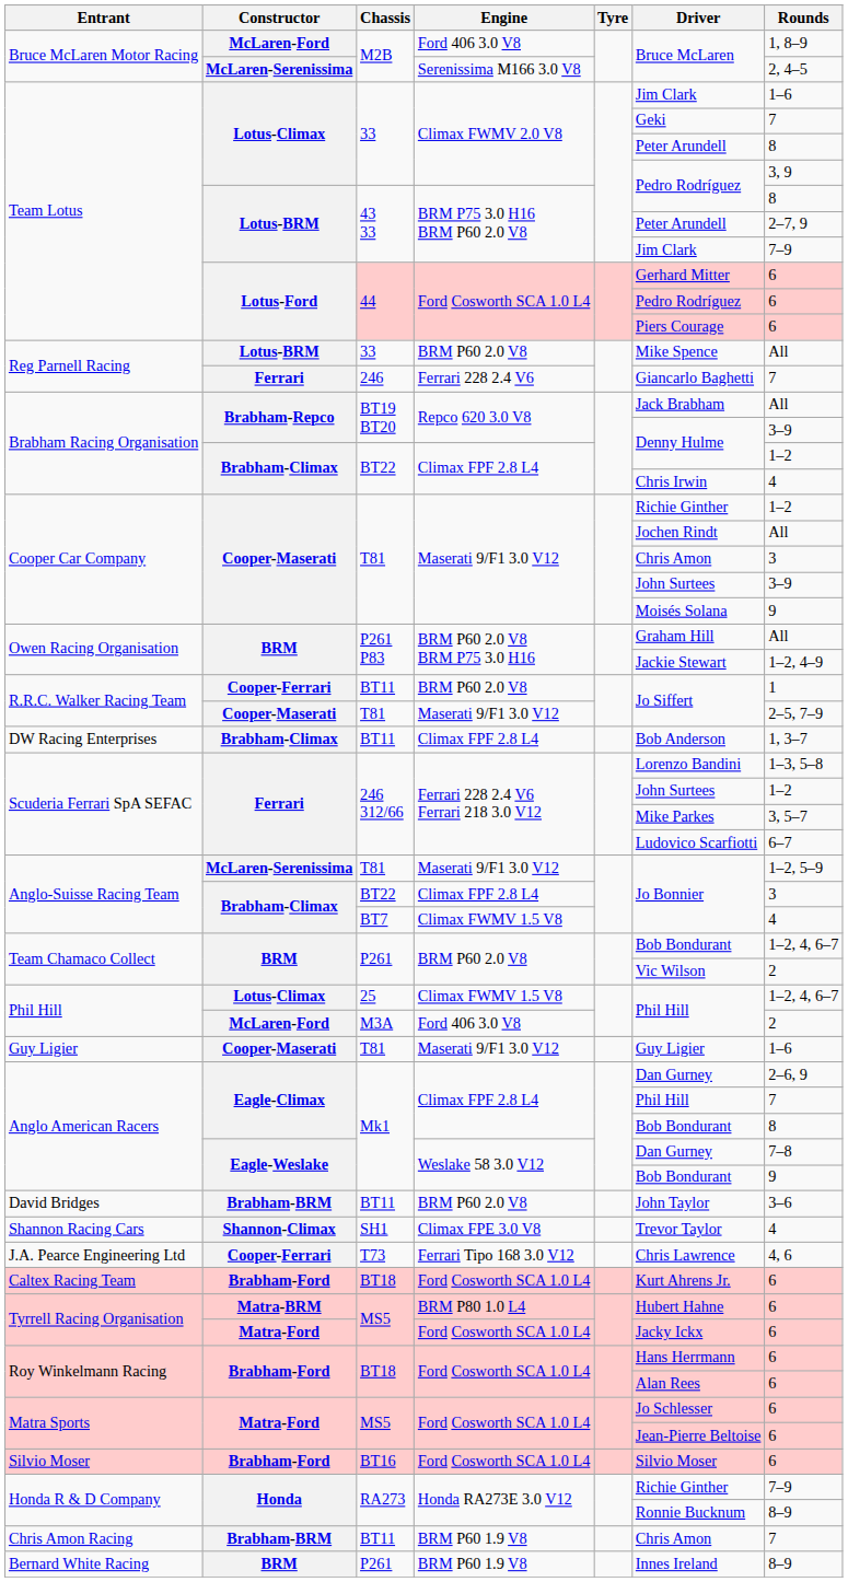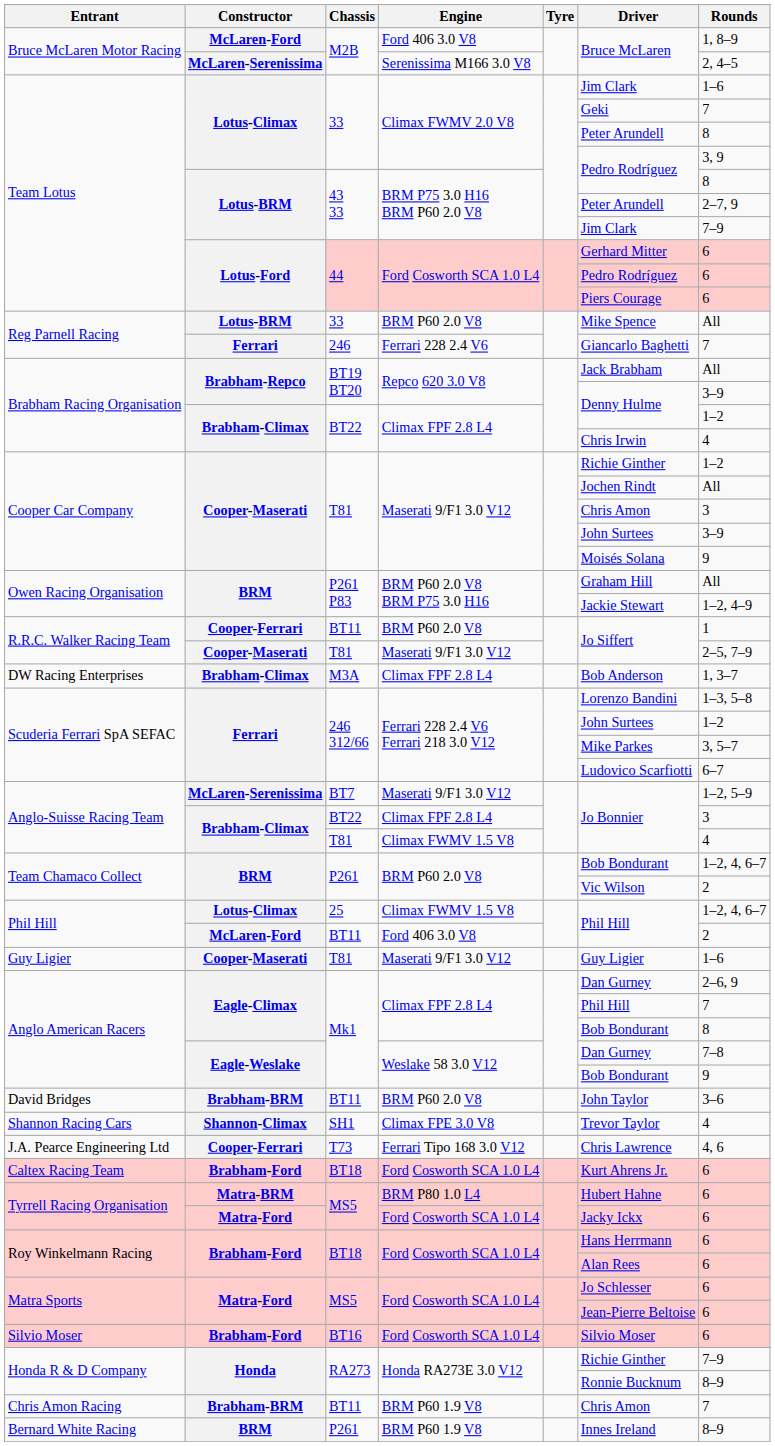 <table class="wikitable sortable" style="font-size: 85%">
 <tr>
 <th>Entrant</th>
 <th>Constructor</th>
 <th>Chassis</th>
 <th>Engine</th>
 <th>Tyre</th>
 <th>Driver</th>
 <th>Rounds</th>
 </tr>
 <tr>
 <td rowspan=2> <a href='#'>Bruce McLaren Motor Racing</a></td>
 <th><a href='#'>McLaren</a>-<a href='#'>Ford</a></th>
 <td rowspan=2><a href='#'>M2B</a></td>
 <td><a href='#'>Ford</a> 406 3.0 <a href='#'>V8</a></td>
 <td rowspan=2></td>
 <td rowspan=2> <a href='#'>Bruce McLaren</a></td>
 <td>1, 8–9</td>
 </tr>
 <tr>
 <th><a href='#'>McLaren</a>-<a href='#'>Serenissima</a></th>
 <td><a href='#'>Serenissima</a> M166 3.0 <a href='#'>V8</a></td>
 <td>2, 4–5</td>
 </tr>
 <tr>
 <td rowspan=10> <a href='#'>Team Lotus</a></td>
 <th rowspan=4><a href='#'>Lotus</a>-<a href='#'>Climax</a></th>
 <td rowspan=4><a href='#'>33</a></td>
 <td rowspan=4><a href='#'>Climax FWMV 2.0 V8</a></td>
 <td rowspan=7></td>
 <td> <a href='#'>Jim Clark</a></td>
 <td>1–6</td>
 </tr>
 <tr>
 <td> <a href='#'>Geki</a></td>
 <td>7</td>
 </tr>
 <tr>
 <td> <a href='#'>Peter Arundell</a></td>
 <td>8</td>
 </tr>
 <tr>
 <td rowspan="2"> <a href='#'>Pedro Rodríguez</a></td>
 <td>3, 9</td>
 </tr>
 <tr>
 <th rowspan=3><a href='#'>Lotus</a>-<a href='#'>BRM</a></th>
 <td rowspan=3><a href='#'>43</a><br><a href='#'>33</a></td>
 <td rowspan=3><a href='#'>BRM P75</a> 3.0 <a href='#'>H16</a><br><a href='#'>BRM</a> P60 2.0 <a href='#'>V8</a></td>
 <td>8</td>
 </tr>
 <tr>
 <td> <a href='#'>Peter Arundell</a></td>
 <td>2–7, 9</td>
 </tr>
 <tr>
 <td> <a href='#'>Jim Clark</a></td>
 <td>7–9</td>
 </tr>
 <tr>
 <th rowspan=3><a href='#'>Lotus</a>-<a href='#'>Ford</a></th>
 <td rowspan=3 style="background:#ffcccc;"><a href='#'>44</a></td>
 <td rowspan=3 style="background:#ffcccc;"><a href='#'>Ford</a> <a href='#'>Cosworth SCA 1.0 L4</a></td>
 <td rowspan=3 style="background:#ffcccc;"></td>
 <td style="background:#ffcccc;"> <a href='#'>Gerhard Mitter</a></td>
 <td style="background:#ffcccc;">6</td>
 </tr>
 <tr>
 <td style="background:#ffcccc;"> <a href='#'>Pedro Rodríguez</a></td>
 <td style="background:#ffcccc;">6</td>
 </tr>
 <tr>
 <td style="background:#ffcccc;"> <a href='#'>Piers Courage</a></td>
 <td style="background:#ffcccc;">6</td>
 </tr>
 <tr>
 <td rowspan=2> <a href='#'>Reg Parnell Racing</a></td>
 <th><a href='#'>Lotus</a>-<a href='#'>BRM</a></th>
 <td><a href='#'>33</a></td>
 <td><a href='#'>BRM</a> P60 2.0 <a href='#'>V8</a></td>
 <td rowspan=2></td>
 <td> <a href='#'>Mike Spence</a></td>
 <td>All</td>
 </tr>
 <tr>
 <th><a href='#'>Ferrari</a></th>
 <td><a href='#'>246</a></td>
 <td><a href='#'>Ferrari</a> 228 2.4 <a href='#'>V6</a></td>
 <td> <a href='#'>Giancarlo Baghetti</a></td>
 <td>7</td>
 </tr>
 <tr>
 <td rowspan=4> <a href='#'>Brabham Racing Organisation</a></td>
 <th rowspan=2><a href='#'>Brabham</a>-<a href='#'>Repco</a></th>
 <td rowspan=2><a href='#'>BT19</a><br><a href='#'>BT20</a></td>
 <td rowspan=2><a href='#'>Repco</a> <a href='#'>620 3.0 V8</a></td>
 <td rowspan=4></td>
 <td> <a href='#'>Jack Brabham</a></td>
 <td>All</td>
 </tr>
 <tr>
 <td rowspan=2> <a href='#'>Denny Hulme</a></td>
 <td>3–9</td>
 </tr>
 <tr>
 <th rowspan=2><a href='#'>Brabham</a>-<a href='#'>Climax</a></th>
 <td rowspan=2><a href='#'>BT22</a></td>
 <td rowspan=2><a href='#'>Climax FPF 2.8 L4</a></td>
 <td>1–2</td>
 </tr>
 <tr>
 <td> <a href='#'>Chris Irwin</a></td>
 <td>4</td>
 </tr>
 <tr>
 <td rowspan=5> <a href='#'>Cooper Car Company</a></td>
 <th rowspan=5><a href='#'>Cooper</a>-<a href='#'>Maserati</a></th>
 <td rowspan=5><a href='#'>T81</a></td>
 <td rowspan=5><a href='#'>Maserati</a> 9/F1 3.0 <a href='#'>V12</a></td>
 <td rowspan=5></td>
 <td> <a href='#'>Richie Ginther</a></td>
 <td>1–2</td>
 </tr>
 <tr>
 <td> <a href='#'>Jochen Rindt</a></td>
 <td>All</td>
 </tr>
 <tr>
 <td> <a href='#'>Chris Amon</a></td>
 <td>3</td>
 </tr>
 <tr>
 <td> <a href='#'>John Surtees</a></td>
 <td>3–9</td>
 </tr>
 <tr>
 <td> <a href='#'>Moisés Solana</a></td>
 <td>9</td>
 </tr>
 <tr>
 <td rowspan=2> <a href='#'>Owen Racing Organisation</a></td>
 <th rowspan=2><a href='#'>BRM</a></th>
 <td rowspan=2><a href='#'>P261</a><br><a href='#'>P83</a></td>
 <td rowspan=2><a href='#'>BRM</a> P60 2.0 <a href='#'>V8</a> <br> <a href='#'>BRM P75</a> 3.0 <a href='#'>H16</a></td>
 <td rowspan=2></td>
 <td> <a href='#'>Graham Hill</a></td>
 <td>All</td>
 </tr>
 <tr>
 <td> <a href='#'>Jackie Stewart</a></td>
 <td>1–2, 4–9</td>
 </tr>
 <tr>
 <td rowspan=2> <a href='#'>R.R.C. Walker Racing Team</a></td>
 <th><a href='#'>Cooper</a>-<a href='#'>Ferrari</a></th>
 <td><a href='#'>BT11</a></td>
 <td><a href='#'>BRM</a> P60 2.0 <a href='#'>V8</a></td>
 <td rowspan=2></td>
 <td rowspan=2> <a href='#'>Jo Siffert</a></td>
 <td>1</td>
 </tr>
 <tr>
 <th><a href='#'>Cooper</a>-<a href='#'>Maserati</a></th>
 <td><a href='#'>T81</a></td>
 <td><a href='#'>Maserati</a> 9/F1 3.0 <a href='#'>V12</a></td>
 <td>2–5, 7–9</td>
 </tr>
 <tr>
 <td> DW Racing Enterprises</td>
 <th><a href='#'>Brabham</a>-<a href='#'>Climax</a></th>
-<td><a href='#'>BT11</a></td>
+<td><a href='#'>M3A</a></td>
 <td><a href='#'>Climax FPF 2.8 L4</a></td>
 <td></td>
 <td> <a href='#'>Bob Anderson</a></td>
 <td>1, 3–7</td>
 </tr>
 <tr>
 <td rowspan=4> <a href='#'>Scuderia Ferrari</a> SpA SEFAC</td>
 <th rowspan=4><a href='#'>Ferrari</a></th>
 <td rowspan=4><a href='#'>246</a><br><a href='#'>312/66</a></td>
 <td rowspan=4><a href='#'>Ferrari</a> 228 2.4 <a href='#'>V6</a><br><a href='#'>Ferrari</a> 218 3.0 <a href='#'>V12</a></td>
 <td rowspan=4><br></td>
 <td> <a href='#'>Lorenzo Bandini</a></td>
 <td>1–3, 5–8</td>
 </tr>
 <tr>
 <td> <a href='#'>John Surtees</a></td>
 <td>1–2</td>
 </tr>
 <tr>
 <td> <a href='#'>Mike Parkes</a></td>
 <td>3, 5–7</td>
 </tr>
 <tr>
 <td> <a href='#'>Ludovico Scarfiotti</a></td>
 <td>6–7</td>
 </tr>
 <tr>
 <td rowspan=3> <a href='#'>Anglo-Suisse Racing Team</a></td>
 <th><a href='#'>McLaren</a>-<a href='#'>Serenissima</a></th>
-<td><a href='#'>T81</a></td>
+<td><a href='#'>BT7</a></td>
 <td><a href='#'>Maserati</a> 9/F1 3.0 <a href='#'>V12</a></td>
 <td rowspan=3></td>
 <td rowspan=3> <a href='#'>Jo Bonnier</a></td>
 <td>1–2, 5–9</td>
 </tr>
 <tr>
 <th rowspan=2><a href='#'>Brabham</a>-<a href='#'>Climax</a></th>
 <td><a href='#'>BT22</a></td>
 <td><a href='#'>Climax FPF 2.8 L4</a></td>
 <td>3</td>
 </tr>
 <tr>
-<td><a href='#'>BT7</a></td>
+<td><a href='#'>T81</a></td>
 <td><a href='#'>Climax FWMV 1.5 V8</a></td>
 <td>4</td>
 </tr>
 <tr>
 <td rowspan=2> <a href='#'>Team Chamaco Collect</a></td>
 <th rowspan=2><a href='#'>BRM</a></th>
 <td rowspan=2><a href='#'>P261</a></td>
 <td rowspan=2><a href='#'>BRM</a> P60 2.0 <a href='#'>V8</a></td>
 <td rowspan=2></td>
 <td> <a href='#'>Bob Bondurant</a></td>
 <td>1–2, 4, 6–7</td>
 </tr>
 <tr>
 <td> <a href='#'>Vic Wilson</a></td>
 <td>2</td>
 </tr>
 <tr>
 <td rowspan=2> <a href='#'>Phil Hill</a></td>
 <th><a href='#'>Lotus</a>-<a href='#'>Climax</a></th>
 <td><a href='#'>25</a></td>
 <td><a href='#'>Climax FWMV 1.5 V8</a></td>
 <td rowspan=2></td>
 <td rowspan=2> <a href='#'>Phil Hill</a></td>
 <td>1–2, 4, 6–7</td>
 </tr>
 <tr>
 <th><a href='#'>McLaren</a>-<a href='#'>Ford</a></th>
-<td><a href='#'>M3A</a></td>
+<td><a href='#'>BT11</a></td>
 <td><a href='#'>Ford</a> 406 3.0 <a href='#'>V8</a></td>
 <td>2</td>
 </tr>
 <tr>
 <td> <a href='#'>Guy Ligier</a></td>
 <th><a href='#'>Cooper</a>-<a href='#'>Maserati</a></th>
 <td><a href='#'>T81</a></td>
 <td><a href='#'>Maserati</a> 9/F1 3.0 <a href='#'>V12</a></td>
 <td></td>
 <td> <a href='#'>Guy Ligier</a></td>
 <td>1–6</td>
 </tr>
 <tr>
 <td rowspan=5> <a href='#'>Anglo American Racers</a></td>
 <th rowspan=3><a href='#'>Eagle</a>-<a href='#'>Climax</a></th>
 <td rowspan=5><a href='#'>Mk1</a></td>
 <td rowspan=3><a href='#'>Climax FPF 2.8 L4</a></td>
 <td rowspan=5></td>
 <td> <a href='#'>Dan Gurney</a></td>
 <td>2–6, 9</td>
 </tr>
 <tr>
 <td> <a href='#'>Phil Hill</a></td>
 <td>7</td>
 </tr>
 <tr>
 <td> <a href='#'>Bob Bondurant</a></td>
 <td>8</td>
 </tr>
 <tr>
 <th rowspan=2><a href='#'>Eagle</a>-<a href='#'>Weslake</a></th>
 <td rowspan=2><a href='#'>Weslake</a> 58 3.0 <a href='#'>V12</a></td>
 <td> <a href='#'>Dan Gurney</a></td>
 <td>7–8</td>
 </tr>
 <tr>
 <td> <a href='#'>Bob Bondurant</a></td>
 <td>9</td>
 </tr>
 <tr>
 <td> David Bridges</td>
 <th><a href='#'>Brabham</a>-<a href='#'>BRM</a></th>
 <td><a href='#'>BT11</a></td>
 <td><a href='#'>BRM</a> P60 2.0 <a href='#'>V8</a></td>
 <td></td>
 <td> <a href='#'>John Taylor</a></td>
 <td>3–6</td>
 </tr>
 <tr>
 <td> <a href='#'>Shannon Racing Cars</a></td>
 <th><a href='#'>Shannon</a>-<a href='#'>Climax</a></th>
 <td><a href='#'>SH1</a></td>
 <td><a href='#'>Climax FPE 3.0 V8</a></td>
 <td></td>
 <td> <a href='#'>Trevor Taylor</a></td>
 <td>4</td>
 </tr>
 <tr>
 <td> J.A. Pearce Engineering Ltd</td>
 <th><a href='#'>Cooper</a>-<a href='#'>Ferrari</a></th>
 <td><a href='#'>T73</a></td>
 <td><a href='#'>Ferrari</a> Tipo 168 3.0 <a href='#'>V12</a></td>
 <td></td>
 <td> <a href='#'>Chris Lawrence</a></td>
 <td>4, 6</td>
 </tr>
 <tr>
 <td style="background:#ffcccc;"> <a href='#'>Caltex Racing Team</a></td>
 <th style="background:#ffcccc;"><a href='#'>Brabham</a>-<a href='#'>Ford</a></th>
 <td style="background:#ffcccc;"><a href='#'>BT18</a></td>
 <td style="background:#ffcccc;"><a href='#'>Ford</a> <a href='#'>Cosworth SCA 1.0 L4</a></td>
 <td style="background:#ffcccc;"></td>
 <td style="background:#ffcccc;"> <a href='#'>Kurt Ahrens Jr.</a></td>
 <td style="background:#ffcccc;">6</td>
 </tr>
 <tr>
 <td style="background:#ffcccc;" rowspan=2> <a href='#'>Tyrrell Racing Organisation</a></td>
 <th style="background:#ffcccc;"><a href='#'>Matra</a>-<a href='#'>BRM</a></th>
 <td style="background:#ffcccc;" rowspan=2><a href='#'>MS5</a></td>
 <td style="background:#ffcccc;"><a href='#'>BRM</a> P80 1.0 <a href='#'>L4</a></td>
 <td style="background:#ffcccc;" rowspan=2></td>
 <td style="background:#ffcccc;"> <a href='#'>Hubert Hahne</a></td>
 <td style="background:#ffcccc;">6</td>
 </tr>
 <tr>
 <th style="background:#ffcccc;"><a href='#'>Matra</a>-<a href='#'>Ford</a></th>
 <td style="background:#ffcccc;"><a href='#'>Ford</a> <a href='#'>Cosworth SCA 1.0 L4</a></td>
 <td style="background:#ffcccc;"> <a href='#'>Jacky Ickx</a></td>
 <td style="background:#ffcccc;">6</td>
 </tr>
 <tr>
 <td style="background:#ffcccc;" rowspan=2> Roy Winkelmann Racing</td>
 <th style="background:#ffcccc;" rowspan=2><a href='#'>Brabham</a>-<a href='#'>Ford</a></th>
 <td style="background:#ffcccc;" rowspan=2><a href='#'>BT18</a></td>
 <td style="background:#ffcccc;" rowspan=2><a href='#'>Ford</a> <a href='#'>Cosworth SCA 1.0 L4</a></td>
 <td style="background:#ffcccc;" rowspan=2></td>
 <td style="background:#ffcccc;"> <a href='#'>Hans Herrmann</a></td>
 <td style="background:#ffcccc;">6</td>
 </tr>
 <tr>
 <td style="background:#ffcccc;"> <a href='#'>Alan Rees</a></td>
 <td style="background:#ffcccc;">6</td>
 </tr>
 <tr>
 <td style="background:#ffcccc;" rowspan=2> <a href='#'>Matra Sports</a></td>
 <th style="background:#ffcccc;" rowspan=2><a href='#'>Matra</a>-<a href='#'>Ford</a></th>
 <td style="background:#ffcccc;" rowspan=2><a href='#'>MS5</a></td>
 <td style="background:#ffcccc;" rowspan=2><a href='#'>Ford</a> <a href='#'>Cosworth SCA 1.0 L4</a></td>
 <td style="background:#ffcccc;" rowspan=2></td>
 <td style="background:#ffcccc;"> <a href='#'>Jo Schlesser</a></td>
 <td style="background:#ffcccc;">6</td>
 </tr>
 <tr>
 <td style="background:#ffcccc;"> <a href='#'>Jean-Pierre Beltoise</a></td>
 <td style="background:#ffcccc;">6</td>
 </tr>
 <tr>
 <td style="background:#ffcccc;"> <a href='#'>Silvio Moser</a></td>
 <th style="background:#ffcccc;"><a href='#'>Brabham</a>-<a href='#'>Ford</a></th>
 <td style="background:#ffcccc;"><a href='#'>BT16</a></td>
 <td style="background:#ffcccc;"><a href='#'>Ford</a> <a href='#'>Cosworth SCA 1.0 L4</a></td>
 <td style="background:#ffcccc;"></td>
 <td style="background:#ffcccc;"> <a href='#'>Silvio Moser</a></td>
 <td style="background:#ffcccc;">6</td>
 </tr>
 <tr>
 <td rowspan=2> <a href='#'>Honda R & D Company</a></td>
 <th rowspan=2><a href='#'>Honda</a></th>
 <td rowspan=2><a href='#'>RA273</a></td>
 <td rowspan=2><a href='#'>Honda</a> RA273E 3.0 <a href='#'>V12</a></td>
 <td rowspan=2></td>
 <td> <a href='#'>Richie Ginther</a></td>
 <td>7–9</td>
 </tr>
 <tr>
 <td> <a href='#'>Ronnie Bucknum</a></td>
 <td>8–9</td>
 </tr>
 <tr>
 <td> <a href='#'>Chris Amon Racing</a></td>
 <th><a href='#'>Brabham</a>-<a href='#'>BRM</a></th>
 <td><a href='#'>BT11</a></td>
 <td><a href='#'>BRM</a> P60 1.9 <a href='#'>V8</a></td>
 <td></td>
 <td> <a href='#'>Chris Amon</a></td>
 <td>7</td>
 </tr>
 <tr>
 <td> <a href='#'>Bernard White Racing</a></td>
 <th><a href='#'>BRM</a></th>
 <td><a href='#'>P261</a></td>
 <td><a href='#'>BRM</a> P60 1.9 <a href='#'>V8</a></td>
 <td></td>
 <td> <a href='#'>Innes Ireland</a></td>
 <td>8–9</td>
 </tr>
 <tr>
 </tr>
 </table>
